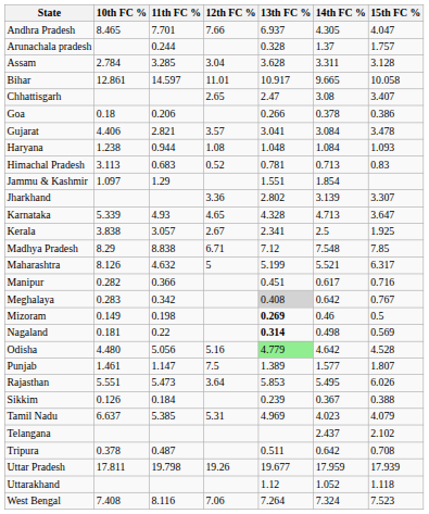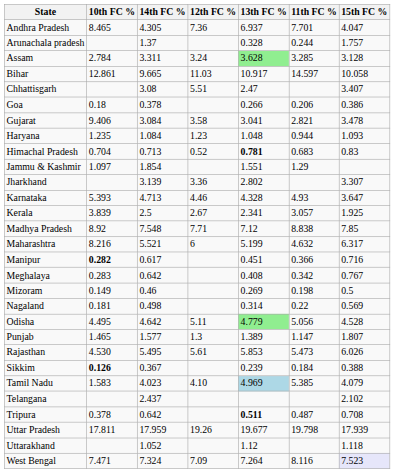 <table class="wikitable sortable">
 <tr>
 <th>State</th>
 <th>10th FC %</th>
-<th>11th FC %</th>
+<th>14th FC %</th>
 <th>12th FC %</th>
 <th>13th FC %</th>
-<th>14th FC %</th>
+<th>11th FC %</th>
 <th>15th FC %</th>
 </tr>
 <tr>
 <td>Andhra Pradesh</td>
 <td>8.465</td>
+<td>4.305</td>
+<td>7.36</td>
+<td>6.937</td>
 <td>7.701</td>
-<td>7.66</td>
-<td>6.937</td>
-<td>4.305</td>
 <td>4.047</td>
 </tr>
 <tr>
 <td>Arunachala pradesh</td>
 <td></td>
-<td>0.244</td>
+<td>1.37</td>
 <td></td>
 <td>0.328</td>
-<td>1.37</td>
+<td>0.244</td>
 <td>1.757</td>
 </tr>
 <tr>
 <td>Assam</td>
 <td>2.784</td>
+<td>3.311</td>
+<td>3.24</td>
+<td style="background: lightgreen;">3.628</td>
 <td>3.285</td>
-<td>3.04</td>
-<td>3.628</td>
-<td>3.311</td>
 <td>3.128</td>
 </tr>
 <tr>
 <td>Bihar</td>
 <td>12.861</td>
+<td>9.665</td>
+<td>11.03</td>
+<td>10.917</td>
 <td>14.597</td>
-<td>11.01</td>
-<td>10.917</td>
-<td>9.665</td>
 <td>10.058</td>
 </tr>
 <tr>
 <td>Chhattisgarh</td>
 <td></td>
+<td>3.08</td>
+<td>5.51</td>
+<td>2.47</td>
 <td></td>
-<td>2.65</td>
-<td>2.47</td>
-<td>3.08</td>
 <td>3.407</td>
 </tr>
 <tr>
 <td>Goa</td>
 <td>0.18</td>
-<td>0.206</td>
+<td>0.378</td>
 <td></td>
 <td>0.266</td>
-<td>0.378</td>
+<td>0.206</td>
 <td>0.386</td>
 </tr>
 <tr>
 <td>Gujarat</td>
-<td>4.406</td>
+<td>9.406</td>
+<td>3.084</td>
+<td>3.58</td>
+<td>3.041</td>
 <td>2.821</td>
-<td>3.57</td>
-<td>3.041</td>
-<td>3.084</td>
 <td>3.478</td>
 </tr>
 <tr>
 <td>Haryana</td>
-<td>1.238</td>
+<td>1.235</td>
+<td>1.084</td>
+<td>1.23</td>
+<td>1.048</td>
 <td>0.944</td>
-<td>1.08</td>
-<td>1.048</td>
-<td>1.084</td>
 <td>1.093</td>
 </tr>
 <tr>
 <td>Himachal Pradesh</td>
-<td>3.113</td>
+<td>0.704</td>
+<td>0.713</td>
+<td>0.52</td>
+<td><strong>0.781</strong></td>
 <td>0.683</td>
-<td>0.52</td>
-<td>0.781</td>
-<td>0.713</td>
 <td>0.83</td>
 </tr>
 <tr>
 <td>Jammu & Kashmir</td>
 <td>1.097</td>
-<td>1.29</td>
+<td>1.854</td>
 <td></td>
 <td>1.551</td>
-<td>1.854</td>
+<td>1.29</td>
 <td></td>
 </tr>
 <tr>
 <td>Jharkhand</td>
 <td></td>
-<td></td>
+<td>3.139</td>
 <td>3.36</td>
 <td>2.802</td>
-<td>3.139</td>
+<td></td>
 <td>3.307</td>
 </tr>
 <tr>
 <td>Karnataka</td>
-<td>5.339</td>
+<td>5.393</td>
+<td>4.713</td>
+<td>4.46</td>
+<td>4.328</td>
 <td>4.93</td>
-<td>4.65</td>
-<td>4.328</td>
-<td>4.713</td>
 <td>3.647</td>
 </tr>
 <tr>
 <td>Kerala</td>
-<td>3.838</td>
-<td>3.057</td>
+<td>3.839</td>
+<td>2.5</td>
 <td>2.67</td>
 <td>2.341</td>
-<td>2.5</td>
+<td>3.057</td>
 <td>1.925</td>
 </tr>
 <tr>
 <td>Madhya Pradesh</td>
-<td>8.29</td>
+<td>8.92</td>
+<td>7.548</td>
+<td>7.71</td>
+<td>7.12</td>
 <td>8.838</td>
-<td>6.71</td>
-<td>7.12</td>
-<td>7.548</td>
 <td>7.85</td>
 </tr>
 <tr>
 <td>Maharashtra</td>
-<td>8.126</td>
+<td>8.216</td>
+<td>5.521</td>
+<td>6</td>
+<td>5.199</td>
 <td>4.632</td>
-<td>5</td>
-<td>5.199</td>
-<td>5.521</td>
 <td>6.317</td>
 </tr>
 <tr>
 <td>Manipur</td>
-<td>0.282</td>
-<td>0.366</td>
+<td><strong>0.282</strong></td>
+<td>0.617</td>
 <td></td>
 <td>0.451</td>
-<td>0.617</td>
+<td>0.366</td>
 <td>0.716</td>
 </tr>
 <tr>
 <td>Meghalaya</td>
 <td>0.283</td>
+<td>0.642</td>
+<td></td>
+<td>0.408</td>
 <td>0.342</td>
-<td></td>
-<td style="background: lightgrey;">0.408</td>
-<td>0.642</td>
 <td>0.767</td>
 </tr>
 <tr>
 <td>Mizoram</td>
 <td>0.149</td>
+<td>0.46</td>
+<td></td>
+<td>0.269</td>
 <td>0.198</td>
-<td></td>
-<td><strong>0.269</strong></td>
-<td>0.46</td>
 <td>0.5</td>
 </tr>
 <tr>
 <td>Nagaland</td>
 <td>0.181</td>
+<td>0.498</td>
+<td></td>
+<td>0.314</td>
 <td>0.22</td>
-<td></td>
-<td><strong>0.314</strong></td>
-<td>0.498</td>
 <td>0.569</td>
 </tr>
 <tr>
 <td>Odisha</td>
-<td>4.480</td>
+<td>4.495</td>
+<td>4.642</td>
+<td>5.11</td>
+<td style="background: lightgreen;">4.779</td>
 <td>5.056</td>
-<td>5.16</td>
-<td style="background: lightgreen;">4.779</td>
-<td>4.642</td>
 <td>4.528</td>
 </tr>
 <tr>
 <td>Punjab</td>
-<td>1.461</td>
+<td>1.465</td>
+<td>1.577</td>
+<td>1.3</td>
+<td>1.389</td>
 <td>1.147</td>
-<td>7.5</td>
-<td>1.389</td>
-<td>1.577</td>
 <td>1.807</td>
 </tr>
 <tr>
 <td>Rajasthan</td>
-<td>5.551</td>
+<td>4.530</td>
+<td>5.495</td>
+<td>5.61</td>
+<td>5.853</td>
 <td>5.473</td>
-<td>3.64</td>
-<td>5.853</td>
-<td>5.495</td>
 <td>6.026</td>
 </tr>
 <tr>
 <td>Sikkim</td>
-<td>0.126</td>
-<td>0.184</td>
+<td><strong>0.126</strong></td>
+<td>0.367</td>
 <td></td>
 <td>0.239</td>
-<td>0.367</td>
+<td>0.184</td>
 <td>0.388</td>
 </tr>
 <tr>
 <td>Tamil Nadu</td>
-<td>6.637</td>
+<td>1.583</td>
+<td>4.023</td>
+<td>4.10</td>
+<td style="background: lightblue;">4.969</td>
 <td>5.385</td>
-<td>5.31</td>
-<td>4.969</td>
-<td>4.023</td>
 <td>4.079</td>
 </tr>
 <tr>
 <td>Telangana</td>
 <td></td>
+<td>2.437</td>
 <td></td>
 <td></td>
 <td></td>
-<td>2.437</td>
 <td>2.102</td>
 </tr>
 <tr>
 <td>Tripura</td>
 <td>0.378</td>
+<td>0.642</td>
+<td></td>
+<td><strong>0.511</strong></td>
 <td>0.487</td>
-<td></td>
-<td>0.511</td>
-<td>0.642</td>
 <td>0.708</td>
 </tr>
 <tr>
 <td>Uttar Pradesh</td>
 <td>17.811</td>
-<td>19.798</td>
+<td>17.959</td>
 <td>19.26</td>
 <td>19.677</td>
-<td>17.959</td>
+<td>19.798</td>
 <td>17.939</td>
 </tr>
 <tr>
 <td>Uttarakhand</td>
 <td></td>
-<td></td>
+<td>1.052</td>
 <td></td>
 <td>1.12</td>
-<td>1.052</td>
+<td></td>
 <td>1.118</td>
 </tr>
 <tr>
 <td>West Bengal</td>
-<td>7.408</td>
+<td>7.471</td>
+<td>7.324</td>
+<td>7.09</td>
+<td>7.264</td>
 <td>8.116</td>
-<td>7.06</td>
-<td>7.264</td>
-<td>7.324</td>
-<td>7.523</td>
+<td style="background: lavender;">7.523</td>
 </tr>
 </table>
